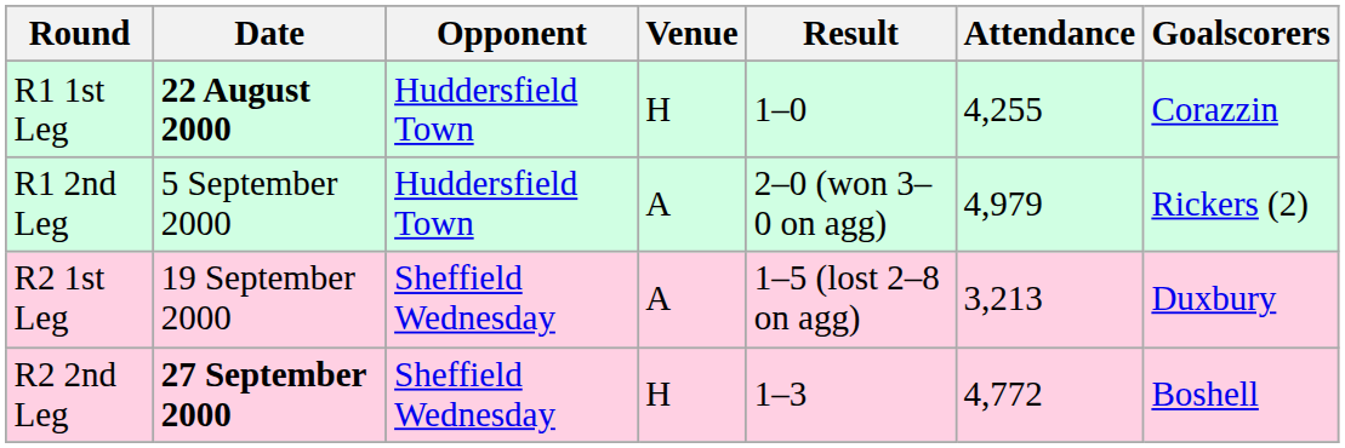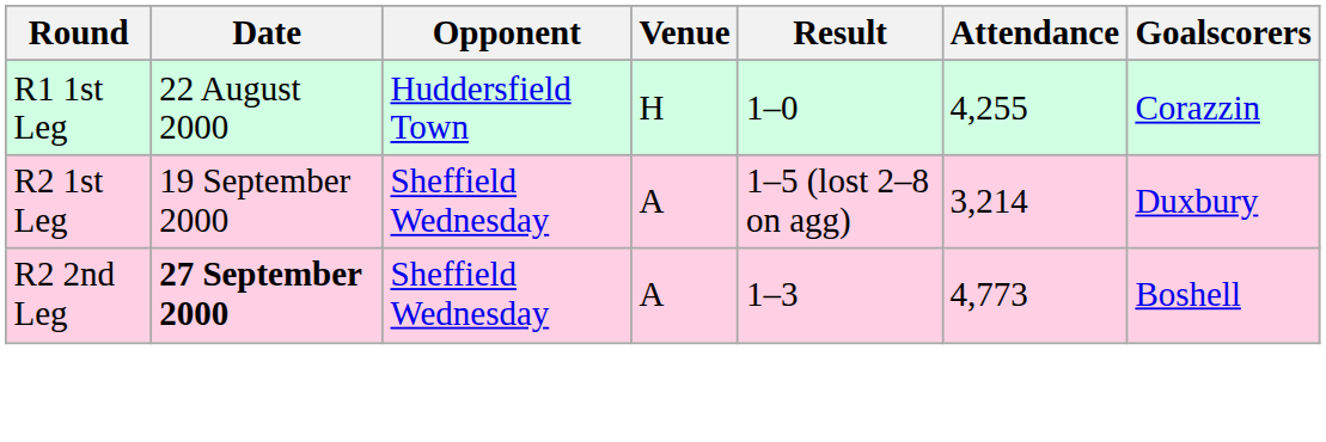 <table class="wikitable">
 <tr>
 <th>Round</th>
 <th>Date</th>
 <th>Opponent</th>
 <th>Venue</th>
 <th>Result</th>
 <th>Attendance</th>
 <th>Goalscorers</th>
 </tr>
 <tr style="background-color: #d0ffe3;">
 <td>R1 1st Leg</td>
-<td><strong>22 August 2000</strong></td>
+<td>22 August 2000</td>
 <td><a href='#'>Huddersfield Town</a></td>
 <td>H</td>
 <td>1–0</td>
 <td>4,255</td>
 <td><a href='#'>Corazzin</a></td>
-</tr>
-<tr style="background-color: #d0ffe3;">
-<td>R1 2nd Leg</td>
-<td>5 September 2000</td>
-<td><a href='#'>Huddersfield Town</a></td>
-<td>A</td>
-<td>2–0 (won 3–0 on agg)</td>
-<td>4,979</td>
-<td><a href='#'>Rickers</a> (2)</td>
 </tr>
 <tr style="background-color: #ffd0e3;">
 <td>R2 1st Leg</td>
 <td>19 September 2000</td>
 <td><a href='#'>Sheffield Wednesday</a></td>
 <td>A</td>
 <td>1–5 (lost 2–8 on agg)</td>
-<td>3,213</td>
+<td>3,214</td>
 <td><a href='#'>Duxbury</a></td>
 </tr>
 <tr style="background-color: #ffd0e3;">
 <td>R2 2nd Leg</td>
 <td><strong>27 September 2000</strong></td>
 <td><a href='#'>Sheffield Wednesday</a></td>
-<td>H</td>
+<td>A</td>
 <td>1–3</td>
-<td>4,772</td>
+<td>4,773</td>
 <td><a href='#'>Boshell</a></td>
 </tr>
 </table>
